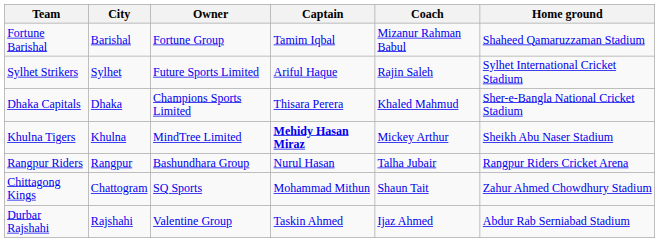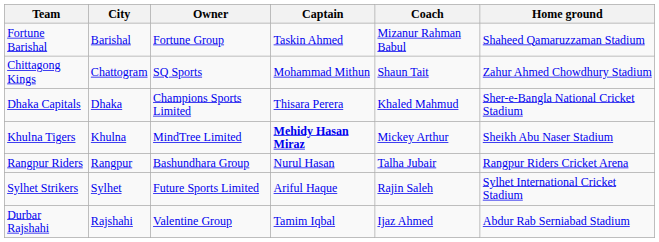 <table class="wikitable">
 <tr>
 <th>Team</th>
 <th>City</th>
 <th>Owner</th>
 <th>Captain</th>
 <th>Coach</th>
 <th>Home ground</th>
 </tr>
 <tr>
 <td><a href='#'>Fortune Barishal</a></td>
 <td><a href='#'>Barishal</a></td>
 <td><a href='#'>Fortune Group</a></td>
-<td><a href='#'>Tamim Iqbal</a></td>
+<td><a href='#'>Taskin Ahmed</a></td>
 <td><a href='#'>Mizanur Rahman Babul</a></td>
 <td><a href='#'>Shaheed Qamaruzzaman Stadium</a></td>
 </tr>
 <tr>
-<td><a href='#'>Sylhet Strikers</a></td>
-<td><a href='#'>Sylhet</a></td>
-<td><a href='#'>Future Sports Limited</a></td>
-<td><a href='#'>Ariful Haque</a></td>
-<td><a href='#'>Rajin Saleh</a></td>
-<td><a href='#'>Sylhet International Cricket Stadium</a></td>
+<td><a href='#'>Chittagong Kings</a></td>
+<td><a href='#'>Chattogram</a></td>
+<td><a href='#'>SQ Sports</a></td>
+<td><a href='#'>Mohammad Mithun</a></td>
+<td><a href='#'>Shaun Tait</a></td>
+<td><a href='#'>Zahur Ahmed Chowdhury Stadium</a></td>
 </tr>
 <tr>
 <td><a href='#'>Dhaka Capitals</a></td>
 <td><a href='#'>Dhaka</a></td>
 <td><a href='#'>Champions Sports Limited</a></td>
 <td><a href='#'>Thisara Perera</a></td>
 <td><a href='#'>Khaled Mahmud</a></td>
 <td><a href='#'>Sher-e-Bangla National Cricket Stadium</a></td>
 </tr>
 <tr>
 <td><a href='#'>Khulna Tigers</a></td>
 <td><a href='#'>Khulna</a></td>
 <td><a href='#'>MindTree Limited</a></td>
 <td><strong><a href='#'>Mehidy Hasan Miraz</a></strong></td>
 <td><a href='#'>Mickey Arthur</a></td>
 <td><a href='#'>Sheikh Abu Naser Stadium</a></td>
 </tr>
 <tr>
 <td><a href='#'>Rangpur Riders</a></td>
 <td><a href='#'>Rangpur</a></td>
 <td><a href='#'>Bashundhara Group</a></td>
 <td><a href='#'>Nurul Hasan</a></td>
 <td><a href='#'>Talha Jubair</a></td>
 <td><a href='#'>Rangpur Riders Cricket Arena</a></td>
 </tr>
 <tr>
-<td><a href='#'>Chittagong Kings</a></td>
-<td><a href='#'>Chattogram</a></td>
-<td><a href='#'>SQ Sports</a></td>
-<td><a href='#'>Mohammad Mithun</a></td>
-<td><a href='#'>Shaun Tait</a></td>
-<td><a href='#'>Zahur Ahmed Chowdhury Stadium</a></td>
+<td><a href='#'>Sylhet Strikers</a></td>
+<td><a href='#'>Sylhet</a></td>
+<td><a href='#'>Future Sports Limited</a></td>
+<td><a href='#'>Ariful Haque</a></td>
+<td><a href='#'>Rajin Saleh</a></td>
+<td><a href='#'>Sylhet International Cricket Stadium</a></td>
 </tr>
 <tr>
 <td><a href='#'>Durbar Rajshahi</a></td>
 <td><a href='#'>Rajshahi</a></td>
 <td><a href='#'>Valentine Group</a></td>
-<td><a href='#'>Taskin Ahmed</a></td>
+<td><a href='#'>Tamim Iqbal</a></td>
 <td><a href='#'>Ijaz Ahmed</a></td>
 <td><a href='#'>Abdur Rab Serniabad Stadium</a></td>
 </tr>
 </table>
